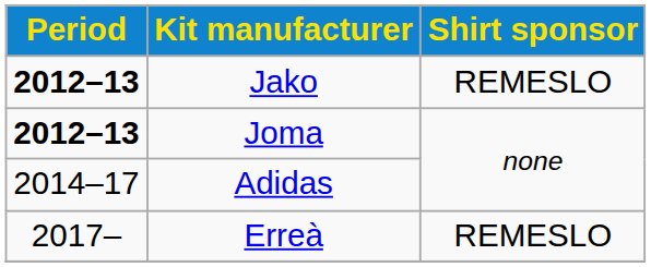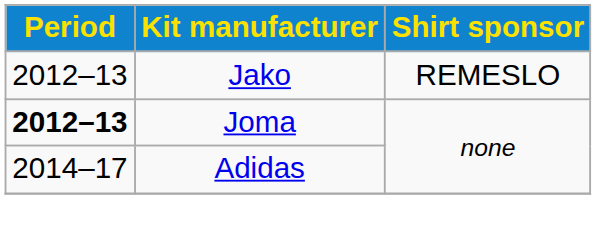 <table class="wikitable" style="text-align:center;margin-left:1em;float:centre">
 <tr>
 <th style="color:#FBE100; background:#0f83ce;">Period</th>
 <th style="color:#FBE100; background:#0f83ce;">Kit manufacturer</th>
 <th style="color:#FBE100; background:#0f83ce;">Shirt sponsor</th>
 </tr>
 <tr>
-<td><strong>2012–13</strong></td>
+<td>2012–13</td>
 <td><a href='#'>Jako</a></td>
 <td>REMESLO</td>
 </tr>
 <tr>
 <td><strong>2012–13</strong></td>
 <td><a href='#'>Joma</a></td>
 <td rowspan="2"><small><em>none</em></small></td>
 </tr>
 <tr>
 <td>2014–17</td>
 <td><a href='#'>Adidas</a></td>
 </tr>
 <tr>
-<td>2017–</td>
-<td><a href='#'>Erreà</a></td>
-<td>REMESLO</td>
-</tr>
-<tr>
 </tr>
 </table>
